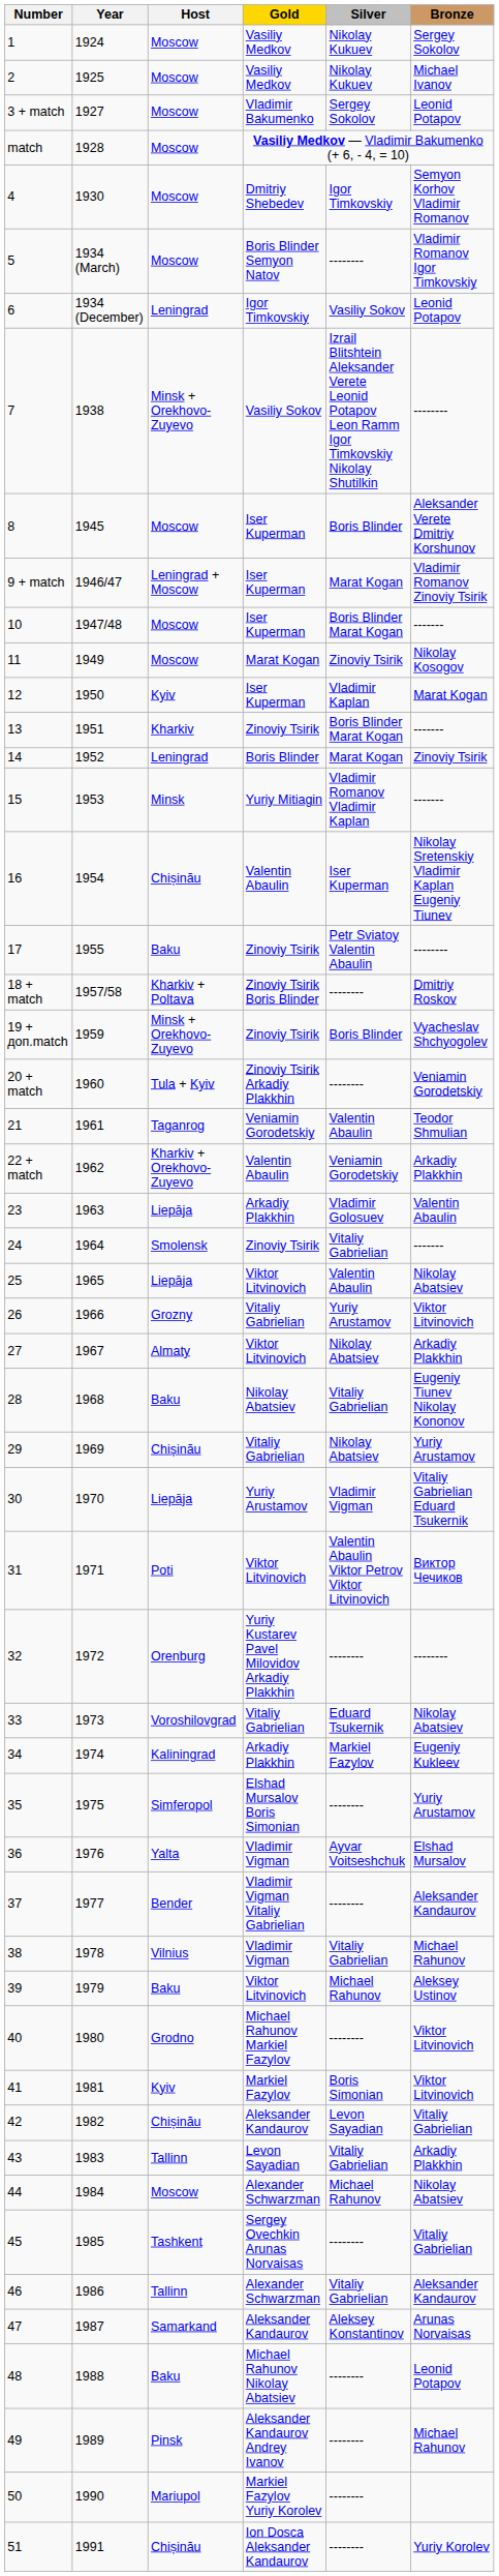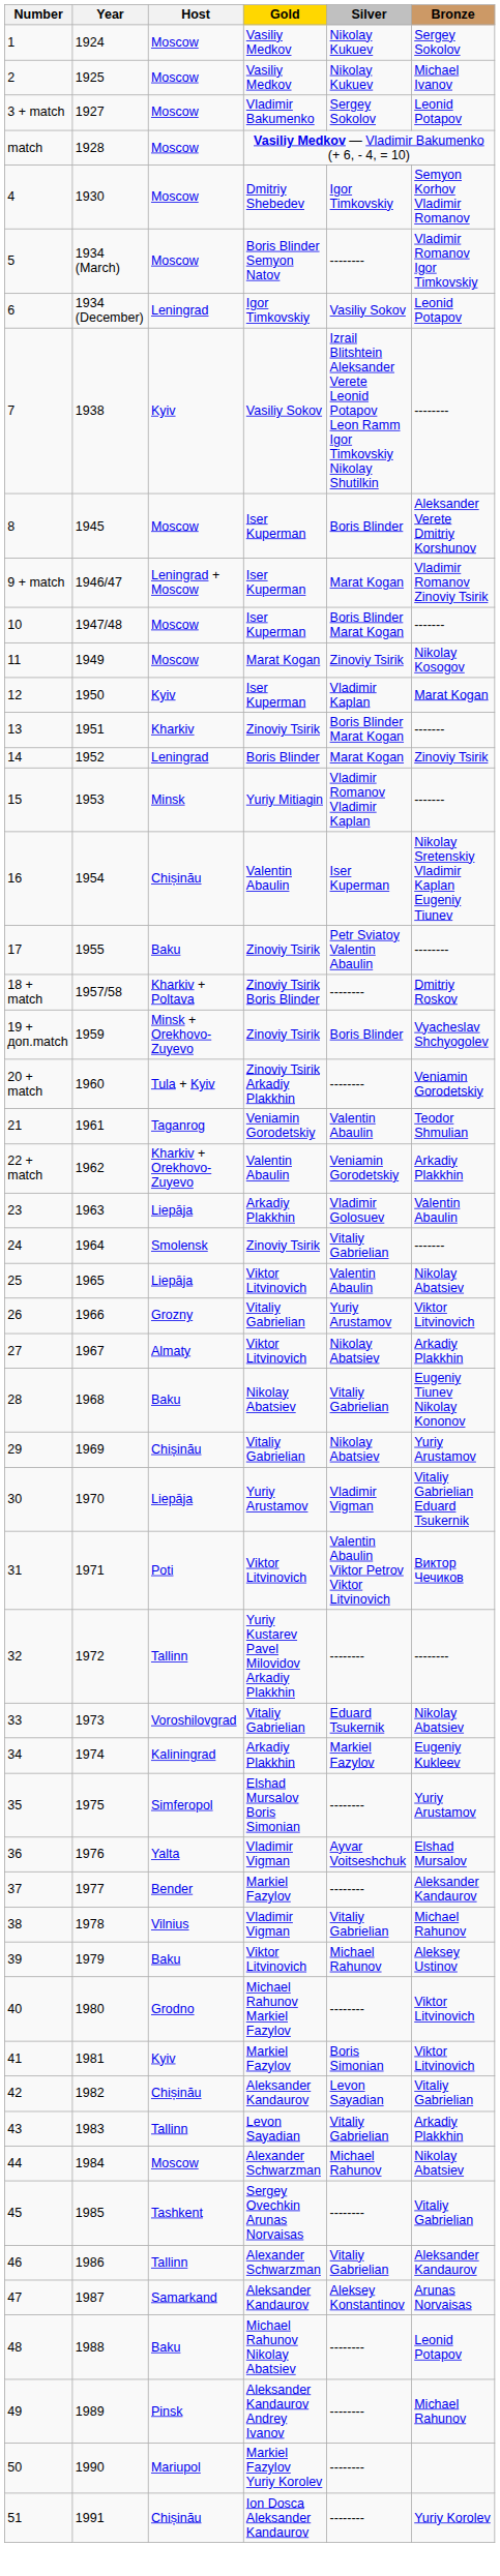 <table class="wikitable">
 <tr>
 <th>Number</th>
 <th>Year</th>
 <th>Host</th>
 <th style="background-color:gold;">Gold</th>
 <th style="background-color:silver;">Silver</th>
 <th style="background-color:#cc9966;">Bronze</th>
 </tr>
 <tr>
 <td>1</td>
 <td>1924</td>
 <td><a href='#'>Moscow</a></td>
 <td><a href='#'>Vasiliy Medkov</a></td>
 <td><a href='#'>Nikolay Kukuev</a></td>
 <td><a href='#'>Sergey Sokolov</a></td>
 </tr>
 <tr>
 <td>2</td>
 <td>1925</td>
 <td><a href='#'>Moscow</a></td>
 <td><a href='#'>Vasiliy Medkov</a></td>
 <td><a href='#'>Nikolay Kukuev</a></td>
 <td><a href='#'>Michael Ivanov</a></td>
 </tr>
 <tr>
 <td>3 + match</td>
 <td>1927</td>
 <td><a href='#'>Moscow</a></td>
 <td><a href='#'>Vladimir Bakumenko</a></td>
 <td><a href='#'>Sergey Sokolov</a></td>
 <td><a href='#'>Leonid Potapov</a></td>
 </tr>
 <tr>
 <td>match</td>
 <td>1928</td>
 <td><a href='#'>Moscow</a></td>
 <td colspan="3" align="center"><strong><a href='#'>Vasiliy Medkov</a></strong> — <a href='#'>Vladimir Bakumenko</a> (+ 6, - 4, = 10)</td>
 </tr>
 <tr>
 <td>4</td>
 <td>1930</td>
 <td><a href='#'>Moscow</a></td>
 <td><a href='#'>Dmitriy Shebedev</a></td>
 <td><a href='#'>Igor Timkovskiy</a></td>
 <td><a href='#'>Semyon Korhov</a><br><a href='#'>Vladimir Romanov</a></td>
 </tr>
 <tr>
 <td>5</td>
 <td>1934 (March)</td>
 <td><a href='#'>Moscow</a></td>
 <td><a href='#'>Boris Blinder</a><br><a href='#'>Semyon Natov</a></td>
 <td>--------</td>
 <td><a href='#'>Vladimir Romanov</a><br><a href='#'>Igor Timkovskiy</a></td>
 </tr>
 <tr>
 <td>6</td>
 <td>1934 (December)</td>
 <td><a href='#'>Leningrad</a></td>
 <td><a href='#'>Igor Timkovskiy</a></td>
 <td><a href='#'>Vasiliy Sokov</a></td>
 <td><a href='#'>Leonid Potapov</a></td>
 </tr>
 <tr>
 <td>7</td>
 <td>1938</td>
-<td><a href='#'>Minsk</a> + <a href='#'>Orekhovo-Zuyevo</a></td>
+<td><a href='#'>Kyiv</a></td>
 <td><a href='#'>Vasiliy Sokov</a></td>
 <td><a href='#'>Izrail Blitshtein</a><br><a href='#'>Aleksander Verete</a><br><a href='#'>Leonid Potapov</a><br><a href='#'>Leon Ramm</a><br><a href='#'>Igor Timkovskiy</a><br><a href='#'>Nikolay Shutilkin</a></td>
 <td>--------</td>
 </tr>
 <tr>
 <td>8</td>
 <td>1945</td>
 <td><a href='#'>Moscow</a></td>
 <td><a href='#'>Iser Kuperman</a></td>
 <td><a href='#'>Boris Blinder</a></td>
 <td><a href='#'>Aleksander Verete</a><br><a href='#'>Dmitriy Korshunov</a></td>
 </tr>
 <tr>
 <td>9 + match</td>
 <td>1946/47</td>
 <td><a href='#'>Leningrad</a> + <a href='#'>Moscow</a></td>
 <td><a href='#'>Iser Kuperman</a></td>
 <td><a href='#'>Marat Kogan</a></td>
 <td><a href='#'>Vladimir Romanov</a><br><a href='#'>Zinoviy Tsirik</a></td>
 </tr>
 <tr>
 <td>10</td>
 <td>1947/48</td>
 <td><a href='#'>Moscow</a></td>
 <td><a href='#'>Iser Kuperman</a></td>
 <td><a href='#'>Boris Blinder</a><br><a href='#'>Marat Kogan</a></td>
 <td>-------</td>
 </tr>
 <tr>
 <td>11</td>
 <td>1949</td>
 <td><a href='#'>Moscow</a></td>
 <td><a href='#'>Marat Kogan</a></td>
 <td><a href='#'>Zinoviy Tsirik</a></td>
 <td><a href='#'>Nikolay Kosogov</a></td>
 </tr>
 <tr>
 <td>12</td>
 <td>1950</td>
 <td><a href='#'>Kyiv</a></td>
 <td><a href='#'>Iser Kuperman</a></td>
 <td><a href='#'>Vladimir Kaplan</a></td>
 <td><a href='#'>Marat Kogan</a></td>
 </tr>
 <tr>
 <td>13</td>
 <td>1951</td>
 <td><a href='#'>Kharkiv</a></td>
 <td><a href='#'>Zinoviy Tsirik</a></td>
 <td><a href='#'>Boris Blinder</a><br><a href='#'>Marat Kogan</a></td>
 <td>-------</td>
 </tr>
 <tr>
 <td>14</td>
 <td>1952</td>
 <td><a href='#'>Leningrad</a></td>
 <td><a href='#'>Boris Blinder</a></td>
 <td><a href='#'>Marat Kogan</a></td>
 <td><a href='#'>Zinoviy Tsirik</a></td>
 </tr>
 <tr>
 <td>15</td>
 <td>1953</td>
 <td><a href='#'>Minsk</a></td>
 <td><a href='#'>Yuriy Mitiagin</a></td>
 <td><a href='#'>Vladimir Romanov</a><br><a href='#'>Vladimir Kaplan</a></td>
 <td>-------</td>
 </tr>
 <tr>
 <td>16</td>
 <td>1954</td>
 <td><a href='#'>Chișinău</a></td>
 <td><a href='#'>Valentin Abaulin</a></td>
 <td><a href='#'>Iser Kuperman</a></td>
 <td><a href='#'>Nikolay Sretenskiy</a><br><a href='#'>Vladimir Kaplan</a><br><a href='#'>Eugeniy Tiunev</a></td>
 </tr>
 <tr>
 <td>17</td>
 <td>1955</td>
 <td><a href='#'>Baku</a></td>
 <td><a href='#'>Zinoviy Tsirik</a></td>
 <td><a href='#'>Petr Sviatoy</a><br><a href='#'>Valentin Abaulin</a></td>
 <td>--------</td>
 </tr>
 <tr>
 <td>18 + match</td>
 <td>1957/58</td>
 <td><a href='#'>Kharkiv</a> + <a href='#'>Poltava</a></td>
 <td><a href='#'>Zinoviy Tsirik</a><br><a href='#'>Boris Blinder</a></td>
 <td>--------</td>
 <td><a href='#'>Dmitriy Roskov</a></td>
 </tr>
 <tr>
 <td>19 + доп.match</td>
 <td>1959</td>
 <td><a href='#'>Minsk</a> + <a href='#'>Orekhovo-Zuyevo</a></td>
 <td><a href='#'>Zinoviy Tsirik</a></td>
 <td><a href='#'>Boris Blinder</a></td>
 <td><a href='#'>Vyacheslav Shchyogolev</a></td>
 </tr>
 <tr>
 <td>20 + match</td>
 <td>1960</td>
 <td><a href='#'>Tula</a> + <a href='#'>Kyiv</a></td>
 <td><a href='#'>Zinoviy Tsirik</a><br><a href='#'>Arkadiy Plakkhin</a></td>
 <td>--------</td>
 <td><a href='#'>Veniamin Gorodetskiy</a></td>
 </tr>
 <tr>
 <td>21</td>
 <td>1961</td>
 <td><a href='#'>Taganrog</a></td>
 <td><a href='#'>Veniamin Gorodetskiy</a></td>
 <td><a href='#'>Valentin Abaulin</a></td>
 <td><a href='#'>Teodor Shmulian</a></td>
 </tr>
 <tr>
 <td>22 + match</td>
 <td>1962</td>
 <td><a href='#'>Kharkiv</a> + <a href='#'>Orekhovo-Zuyevo</a></td>
 <td><a href='#'>Valentin Abaulin</a></td>
 <td><a href='#'>Veniamin Gorodetskiy</a></td>
 <td><a href='#'>Arkadiy Plakkhin</a></td>
 </tr>
 <tr>
 <td>23</td>
 <td>1963</td>
 <td><a href='#'>Liepāja</a></td>
 <td><a href='#'>Arkadiy Plakkhin</a></td>
 <td><a href='#'>Vladimir Golosuev</a></td>
 <td><a href='#'>Valentin Abaulin</a></td>
 </tr>
 <tr>
 <td>24</td>
 <td>1964</td>
 <td><a href='#'>Smolensk</a></td>
 <td><a href='#'>Zinoviy Tsirik</a></td>
 <td><a href='#'>Vitaliy Gabrielian</a></td>
 <td>-------</td>
 </tr>
 <tr>
 <td>25</td>
 <td>1965</td>
 <td><a href='#'>Liepāja</a></td>
 <td><a href='#'>Viktor Litvinovich</a></td>
 <td><a href='#'>Valentin Abaulin</a></td>
 <td><a href='#'>Nikolay Abatsiev</a></td>
 </tr>
 <tr>
 <td>26</td>
 <td>1966</td>
 <td><a href='#'>Grozny</a></td>
 <td><a href='#'>Vitaliy Gabrielian</a></td>
 <td><a href='#'>Yuriy Arustamov</a></td>
 <td><a href='#'>Viktor Litvinovich</a></td>
 </tr>
 <tr>
 <td>27</td>
 <td>1967</td>
 <td><a href='#'>Almaty</a></td>
 <td><a href='#'>Viktor Litvinovich</a></td>
 <td><a href='#'>Nikolay Abatsiev</a></td>
 <td><a href='#'>Arkadiy Plakkhin</a></td>
 </tr>
 <tr>
 <td>28</td>
 <td>1968</td>
 <td><a href='#'>Baku</a></td>
 <td><a href='#'>Nikolay Abatsiev</a></td>
 <td><a href='#'>Vitaliy Gabrielian</a></td>
 <td><a href='#'>Eugeniy Tiunev</a><br><a href='#'>Nikolay Kononov</a></td>
 </tr>
 <tr>
 <td>29</td>
 <td>1969</td>
 <td><a href='#'>Chișinău</a></td>
 <td><a href='#'>Vitaliy Gabrielian</a></td>
 <td><a href='#'>Nikolay Abatsiev</a></td>
 <td><a href='#'>Yuriy Arustamov</a></td>
 </tr>
 <tr>
 <td>30</td>
 <td>1970</td>
 <td><a href='#'>Liepāja</a></td>
 <td><a href='#'>Yuriy Arustamov</a></td>
 <td><a href='#'>Vladimir Vigman</a></td>
 <td><a href='#'>Vitaliy Gabrielian</a><br><a href='#'>Eduard Tsukernik</a></td>
 </tr>
 <tr>
 <td>31</td>
 <td>1971</td>
 <td><a href='#'>Poti</a></td>
 <td><a href='#'>Viktor Litvinovich</a></td>
 <td><a href='#'>Valentin Abaulin</a><br><a href='#'>Viktor Petrov</a><br><a href='#'>Viktor Litvinovich</a><br></td>
 <td><a href='#'>Виктор Чечиков</a></td>
 </tr>
 <tr>
 <td>32</td>
 <td>1972</td>
-<td><a href='#'>Orenburg</a></td>
+<td><a href='#'>Tallinn</a></td>
 <td><a href='#'>Yuriy Kustarev</a><br><a href='#'>Pavel Milovidov</a><br><a href='#'>Arkadiy Plakkhin</a></td>
 <td>--------</td>
 <td>--------</td>
 </tr>
 <tr>
 <td>33</td>
 <td>1973</td>
 <td><a href='#'>Voroshilovgrad</a></td>
 <td><a href='#'>Vitaliy Gabrielian</a></td>
 <td><a href='#'>Eduard Tsukernik</a></td>
 <td><a href='#'>Nikolay Abatsiev</a></td>
 </tr>
 <tr>
 <td>34</td>
 <td>1974</td>
 <td><a href='#'>Kaliningrad</a></td>
 <td><a href='#'>Arkadiy Plakkhin</a></td>
 <td><a href='#'>Markiel Fazylov</a></td>
 <td><a href='#'>Eugeniy Kukleev</a></td>
 </tr>
 <tr>
 <td>35</td>
 <td>1975</td>
 <td><a href='#'>Simferopol</a></td>
 <td><a href='#'>Elshad Mursalov</a><br><a href='#'>Boris Simonian</a></td>
 <td>--------</td>
 <td><a href='#'>Yuriy Arustamov</a></td>
 </tr>
 <tr>
 <td>36</td>
 <td>1976</td>
 <td><a href='#'>Yalta</a></td>
 <td><a href='#'>Vladimir Vigman</a></td>
 <td><a href='#'>Ayvar Voitseshchuk</a></td>
 <td><a href='#'>Elshad Mursalov</a></td>
 </tr>
 <tr>
 <td>37</td>
 <td>1977</td>
 <td><a href='#'>Bender</a></td>
-<td><a href='#'>Vladimir Vigman</a><br><a href='#'>Vitaliy Gabrielian</a></td>
+<td><a href='#'>Markiel Fazylov</a></td>
 <td>--------</td>
 <td><a href='#'>Aleksander Kandaurov</a></td>
 </tr>
 <tr>
 <td>38</td>
 <td>1978</td>
 <td><a href='#'>Vilnius</a></td>
 <td><a href='#'>Vladimir Vigman</a></td>
 <td><a href='#'>Vitaliy Gabrielian</a></td>
 <td><a href='#'>Michael Rahunov</a></td>
 </tr>
 <tr>
 <td>39</td>
 <td>1979</td>
 <td><a href='#'>Baku</a></td>
 <td><a href='#'>Viktor Litvinovich</a></td>
 <td><a href='#'>Michael Rahunov</a></td>
 <td><a href='#'>Aleksey Ustinov</a></td>
 </tr>
 <tr>
 <td>40</td>
 <td>1980</td>
 <td><a href='#'>Grodno</a></td>
 <td><a href='#'>Michael Rahunov</a><br><a href='#'>Markiel Fazylov</a></td>
 <td>--------</td>
 <td><a href='#'>Viktor Litvinovich</a></td>
 </tr>
 <tr>
 <td>41</td>
 <td>1981</td>
 <td><a href='#'>Kyiv</a></td>
 <td><a href='#'>Markiel Fazylov</a></td>
 <td><a href='#'>Boris Simonian</a></td>
 <td><a href='#'>Viktor Litvinovich</a></td>
 </tr>
 <tr>
 <td>42</td>
 <td>1982</td>
 <td><a href='#'>Chișinău</a></td>
 <td><a href='#'>Aleksander Kandaurov</a></td>
 <td><a href='#'>Levon Sayadian</a></td>
 <td><a href='#'>Vitaliy Gabrielian</a></td>
 </tr>
 <tr>
 <td>43</td>
 <td>1983</td>
 <td><a href='#'>Tallinn</a></td>
 <td><a href='#'>Levon Sayadian</a></td>
 <td><a href='#'>Vitaliy Gabrielian</a></td>
 <td><a href='#'>Arkadiy Plakkhin</a></td>
 </tr>
 <tr>
 <td>44</td>
 <td>1984</td>
 <td><a href='#'>Moscow</a></td>
 <td><a href='#'>Alexander Schwarzman</a></td>
 <td><a href='#'>Michael Rahunov</a></td>
 <td><a href='#'>Nikolay Abatsiev</a></td>
 </tr>
 <tr>
 <td>45</td>
 <td>1985</td>
 <td><a href='#'>Tashkent</a></td>
 <td><a href='#'>Sergey Ovechkin</a><br><a href='#'>Arunas Norvaisas</a></td>
 <td>--------</td>
 <td><a href='#'>Vitaliy Gabrielian</a></td>
 </tr>
 <tr>
 <td>46</td>
 <td>1986</td>
 <td><a href='#'>Tallinn</a></td>
 <td><a href='#'>Alexander Schwarzman</a></td>
 <td><a href='#'>Vitaliy Gabrielian</a></td>
 <td><a href='#'>Aleksander Kandaurov</a></td>
 </tr>
 <tr>
 <td>47</td>
 <td>1987</td>
 <td><a href='#'>Samarkand</a></td>
 <td><a href='#'>Aleksander Kandaurov</a></td>
 <td><a href='#'>Aleksey Konstantinov</a></td>
 <td><a href='#'>Arunas Norvaisas</a></td>
 </tr>
 <tr>
 <td>48</td>
 <td>1988</td>
 <td><a href='#'>Baku</a></td>
 <td><a href='#'>Michael Rahunov</a><br><a href='#'>Nikolay Abatsiev</a></td>
 <td>--------</td>
 <td><a href='#'>Leonid Potapov</a></td>
 </tr>
 <tr>
 <td>49</td>
 <td>1989</td>
 <td><a href='#'>Pinsk</a></td>
 <td><a href='#'>Aleksander Kandaurov</a><br><a href='#'>Andrey Ivanov</a></td>
 <td>--------</td>
 <td><a href='#'>Michael Rahunov</a></td>
 </tr>
 <tr>
 <td>50</td>
 <td>1990</td>
 <td><a href='#'>Mariupol</a></td>
 <td><a href='#'>Markiel Fazylov</a><br><a href='#'>Yuriy Korolev</a></td>
 <td>--------</td>
 <td></td>
 </tr>
 <tr>
 <td>51</td>
 <td>1991</td>
 <td><a href='#'>Chișinău</a></td>
 <td><a href='#'>Ion Dosca</a><br><a href='#'>Aleksander Kandaurov</a></td>
 <td>--------</td>
 <td><a href='#'>Yuriy Korolev</a></td>
 </tr>
 </table>
